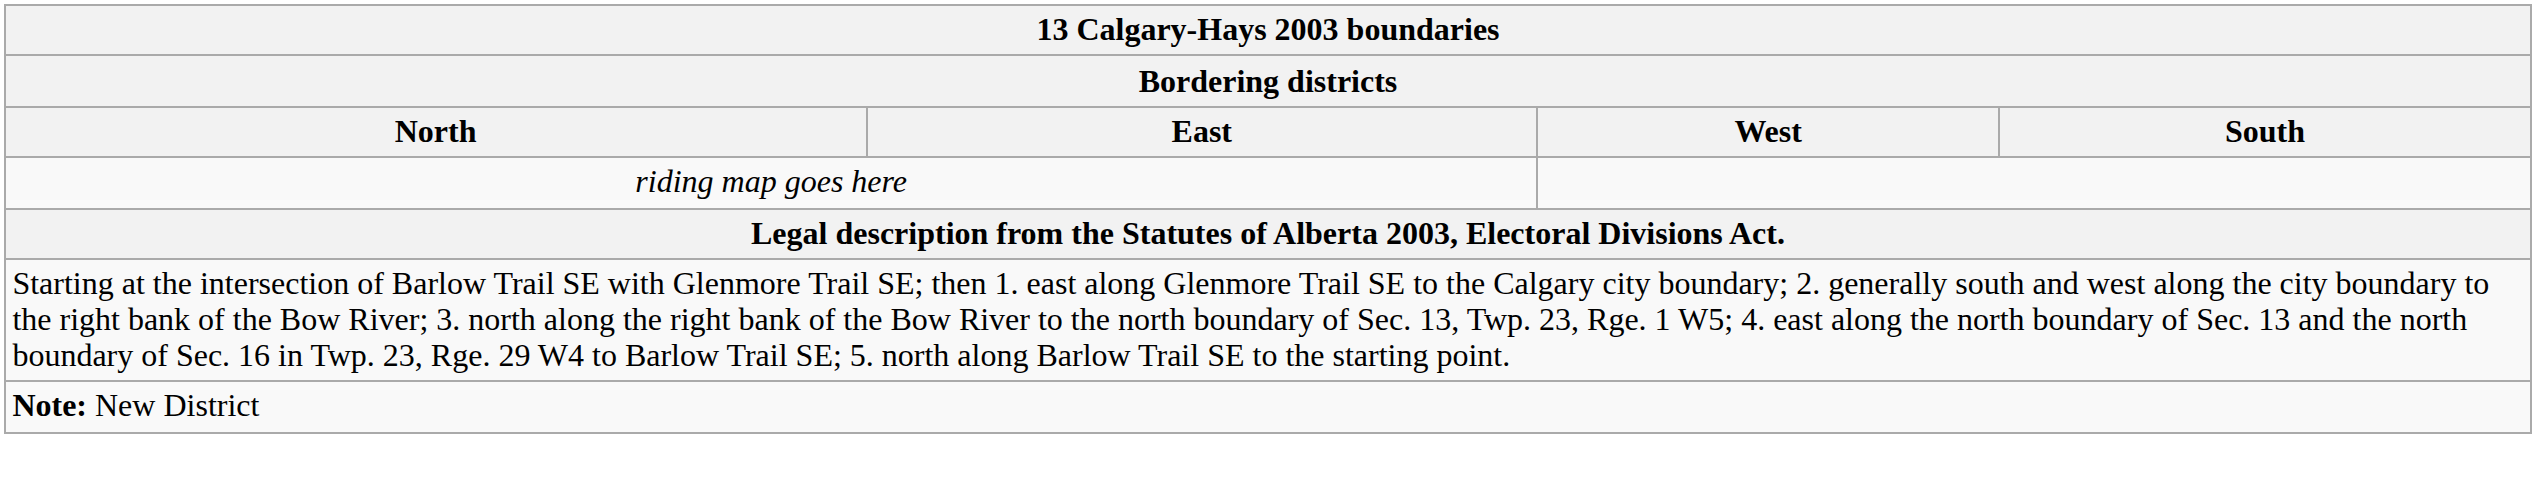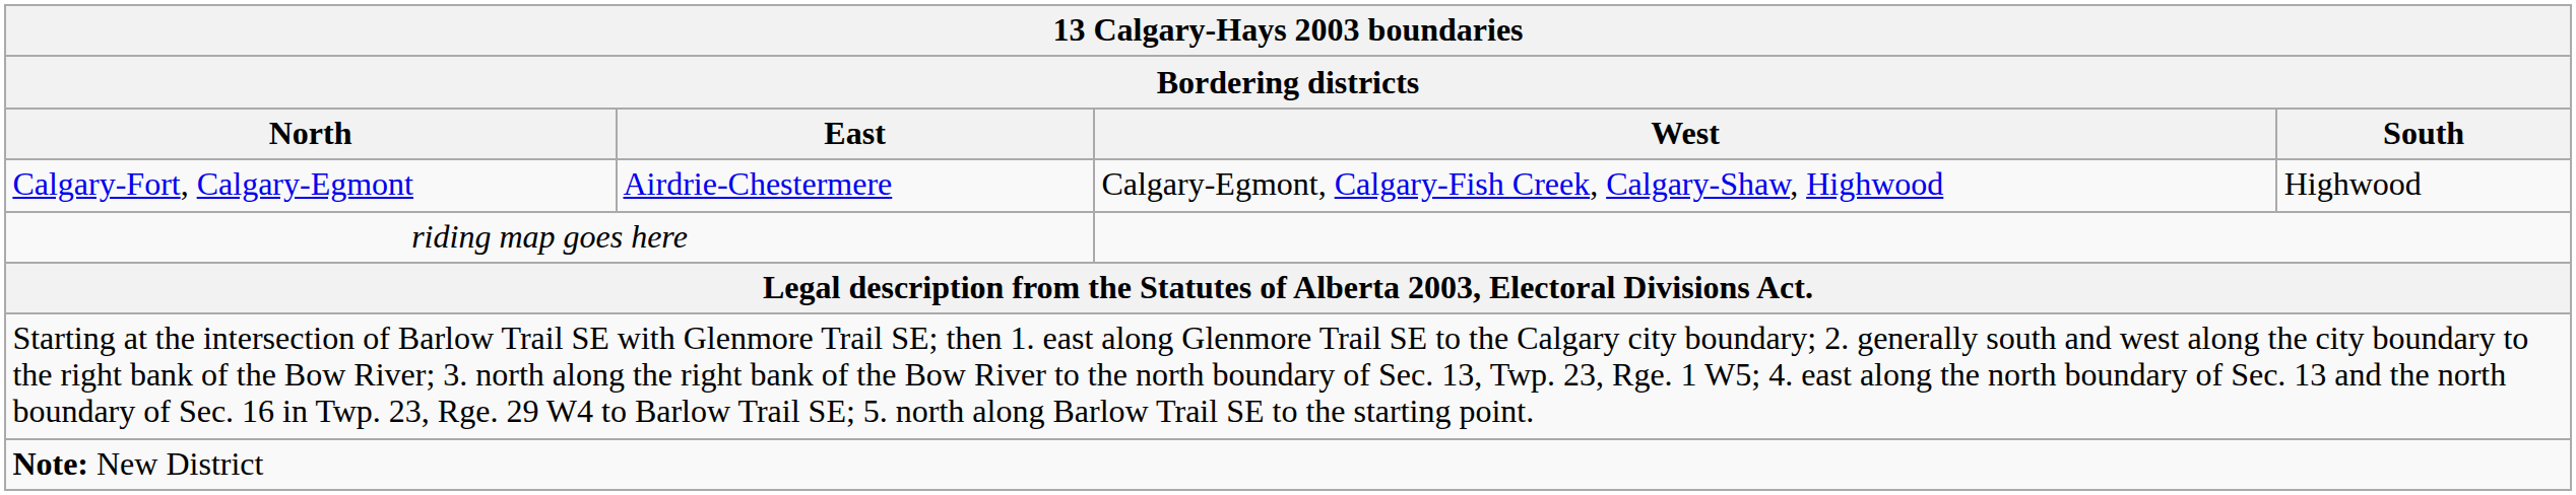 <table class="wikitable collapsible collapsed" style="width:100%;">
 <tr>
 <th colspan=4>13 Calgary-Hays 2003 boundaries</th>
 </tr>
 <tr>
 <th colspan=4>Bordering districts</th>
 </tr>
 <tr>
 <th>North</th>
 <th>East</th>
 <th>West</th>
 <th>South</th>
+</tr>
+<tr>
+<td><a href='#'>Calgary-Fort</a>, <a href='#'>Calgary-Egmont</a></td>
+<td><a href='#'>Airdrie-Chestermere</a></td>
+<td>Calgary-Egmont, <a href='#'>Calgary-Fish Creek</a>, <a href='#'>Calgary-Shaw</a>, <a href='#'>Highwood</a></td>
+<td>Highwood</td>
 </tr>
 <tr>
 <td colspan=2 align=center><em>riding map goes here</em></td>
 <td colspan=2 align=center></td>
 </tr>
 <tr>
 <th colspan=4>Legal description from the Statutes of Alberta 2003, Electoral Divisions Act.</th>
 </tr>
 <tr>
 <td colspan=4>Starting at the intersection of Barlow Trail SE with Glenmore Trail SE; then 1. east along Glenmore Trail SE to the Calgary city boundary; 2. generally south and west along the city boundary to the right bank of the Bow River; 3. north along the right bank of the Bow River to the north boundary of Sec. 13, Twp. 23, Rge. 1 W5; 4. east along the north boundary of Sec. 13 and the north boundary of Sec. 16 in Twp. 23, Rge. 29 W4 to Barlow Trail SE; 5. north along Barlow Trail SE to the starting point.</td>
 </tr>
 <tr>
 <td colspan=4><strong>Note:</strong> New District</td>
 </tr>
 </table>
